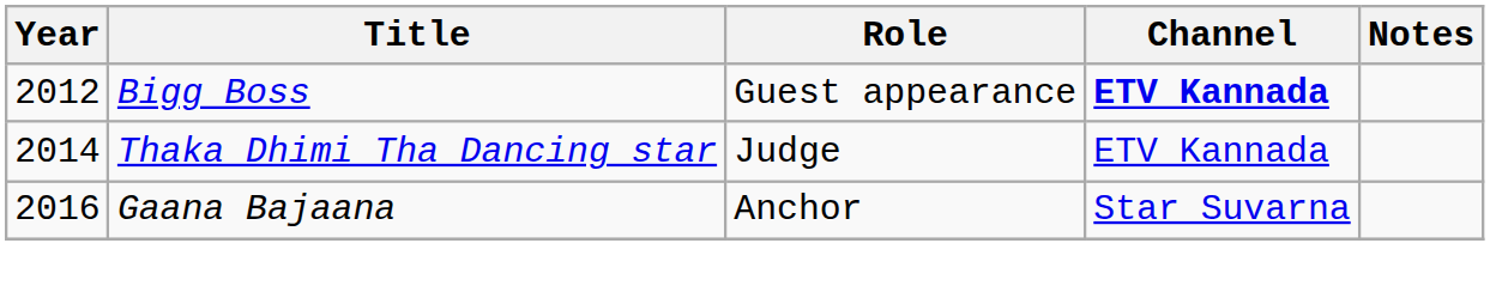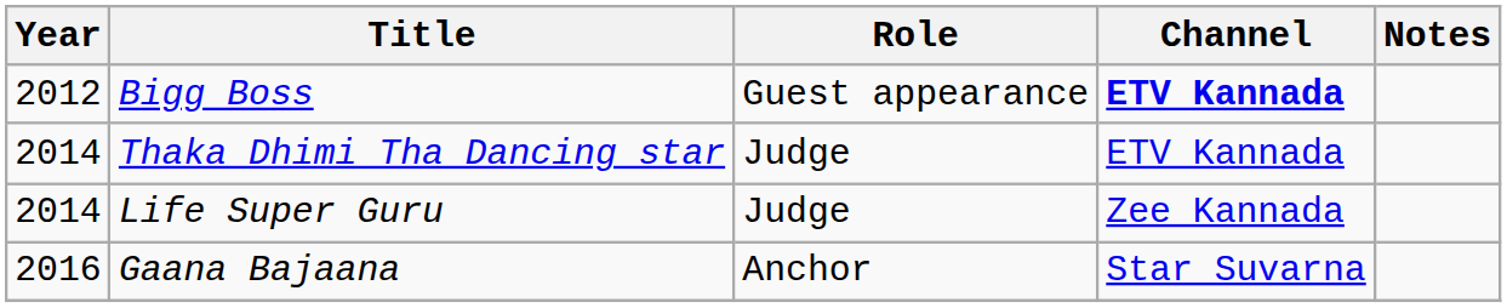 <table class="wikitable sortable">
 <tr>
 <th>Year</th>
 <th>Title</th>
 <th>Role</th>
 <th>Channel</th>
 <th>Notes</th>
 </tr>
 <tr>
 <td>2012</td>
 <td><em><a href='#'>Bigg Boss</a></em></td>
 <td>Guest appearance</td>
 <td><strong><a href='#'>ETV Kannada</a></strong></td>
 <td></td>
 </tr>
 <tr>
 <td>2014</td>
 <td><em><a href='#'>Thaka Dhimi Tha Dancing star</a></em></td>
 <td>Judge</td>
 <td><a href='#'>ETV Kannada</a></td>
 <td></td>
 </tr>
 <tr>
+<td>2014</td>
+<td><em>Life Super Guru</em></td>
+<td>Judge</td>
+<td><a href='#'>Zee Kannada</a></td>
+<td></td>
+</tr>
+<tr>
 <td>2016</td>
 <td><em>Gaana Bajaana</em></td>
 <td>Anchor</td>
 <td><a href='#'>Star Suvarna</a></td>
 <td></td>
 </tr>
 <tr>
 </tr>
 </table>
